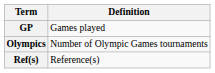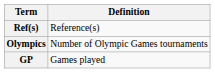 <table class="wikitable" style="font-size:90%;">
 <tr>
 <th scope="col">Term</th>
 <th scope="col">Definition</th>
 </tr>
 <tr>
-<th scope="row">GP</th>
-<td>Games played</td>
+<th scope="row">Ref(s)</th>
+<td>Reference(s)</td>
 </tr>
 <tr>
 <th scope="row">Olympics</th>
 <td>Number of Olympic Games tournaments</td>
 </tr>
 <tr>
-<th scope="row">Ref(s)</th>
-<td>Reference(s)</td>
+<th scope="row">GP</th>
+<td>Games played</td>
 </tr>
 </table>
